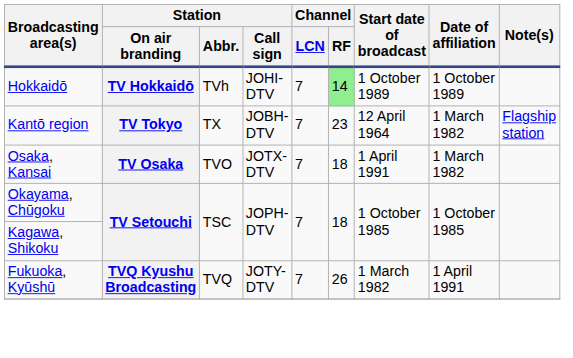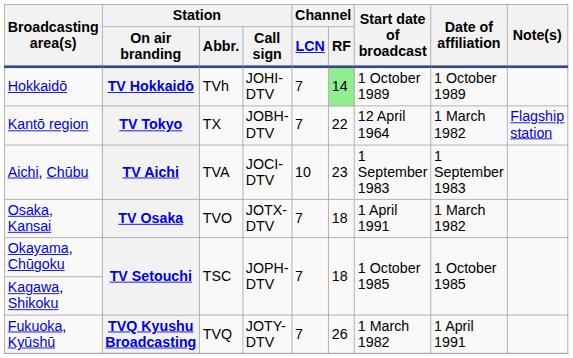 <table class="wikitable sortable">
 <tr>
 <th rowspan="2" style="border-bottom:3px solid #324784;">Broadcasting area(s)</th>
 <th colspan="3">Station</th>
 <th colspan="2">Channel</th>
 <th rowspan="2" style="border-bottom:3px solid #324784;">Start date of<br>broadcast</th>
 <th rowspan="2" style="border-bottom:3px solid #324784;">Date of<br>affiliation</th>
 <th rowspan="2" style="border-bottom:3px solid #324784;">Note(s)</th>
 </tr>
 <tr>
 <th style="border-bottom:3px solid #324784;">On air branding</th>
 <th style="border-bottom:3px solid #324784;">Abbr.</th>
 <th style="border-bottom:3px solid #324784;">Call sign</th>
 <th style="border-bottom:3px solid #324784;"><a href='#'>LCN</a></th>
 <th style="border-bottom:3px solid #324784;">RF</th>
 </tr>
 <tr>
 <td><a href='#'>Hokkaidō</a></td>
 <th><a href='#'>TV Hokkaidō</a></th>
 <td>TVh</td>
 <td>JOHI-DTV</td>
 <td>7</td>
 <td style="background: lightgreen;">14</td>
 <td>1 October 1989</td>
 <td>1 October 1989</td>
 <td></td>
 </tr>
 <tr>
 <td><a href='#'>Kantō region</a></td>
 <th><a href='#'>TV Tokyo</a></th>
 <td>TX</td>
 <td>JOBH-DTV</td>
 <td>7</td>
-<td>23</td>
+<td>22</td>
 <td>12 April 1964</td>
 <td>1 March 1982</td>
 <td><a href='#'>Flagship station</a></td>
+</tr>
+<tr>
+<td><a href='#'>Aichi</a>, <a href='#'>Chūbu</a></td>
+<th><a href='#'>TV Aichi</a></th>
+<td>TVA</td>
+<td>JOCI-DTV</td>
+<td>10</td>
+<td>23</td>
+<td>1 September 1983</td>
+<td>1 September 1983</td>
+<td></td>
 </tr>
 <tr>
 <td><a href='#'>Osaka</a>, <a href='#'>Kansai</a></td>
 <th><a href='#'>TV Osaka</a></th>
 <td>TVO</td>
 <td>JOTX-DTV</td>
 <td>7</td>
 <td>18</td>
 <td>1 April 1991</td>
 <td>1 March 1982</td>
 <td></td>
 </tr>
 <tr>
 <td><a href='#'>Okayama</a>, <a href='#'>Chūgoku</a></td>
 <th rowspan="2"><a href='#'>TV Setouchi</a></th>
 <td rowspan="2">TSC</td>
 <td rowspan="2">JOPH-DTV</td>
 <td rowspan="2">7</td>
 <td rowspan="2">18</td>
 <td rowspan="2">1 October 1985</td>
 <td rowspan="2">1 October 1985</td>
 <td rowspan="2"></td>
 </tr>
 <tr>
 <td><a href='#'>Kagawa</a>, <a href='#'>Shikoku</a></td>
 </tr>
 <tr>
 <td><a href='#'>Fukuoka</a>, <a href='#'>Kyūshū</a></td>
 <th><a href='#'>TVQ Kyushu Broadcasting</a></th>
 <td>TVQ</td>
 <td>JOTY-DTV</td>
 <td>7</td>
 <td>26</td>
 <td>1 March 1982</td>
 <td>1 April 1991</td>
 <td></td>
 </tr>
 <tr class=sortbottom>
 </tr>
 </table>
